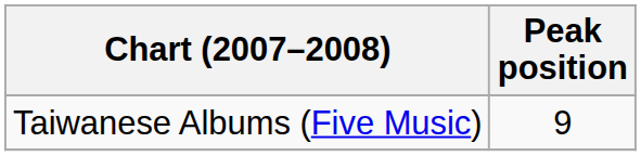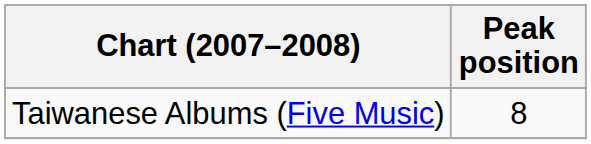 <table class="wikitable sortable">
 <tr>
 <th>Chart (2007–2008)</th>
 <th>Peak<br>position</th>
 </tr>
 <tr>
 </tr>
 <tr>
 </tr>
 <tr>
 </tr>
 <tr>
 </tr>
 <tr>
 </tr>
 <tr>
 </tr>
 <tr>
 </tr>
 <tr>
 <td>Taiwanese Albums (<a href='#'>Five Music</a>)</td>
-<td align="center">9</td>
+<td align="center">8</td>
 </tr>
 <tr>
 </tr>
 <tr>
 </tr>
 <tr>
 </tr>
 </table>
